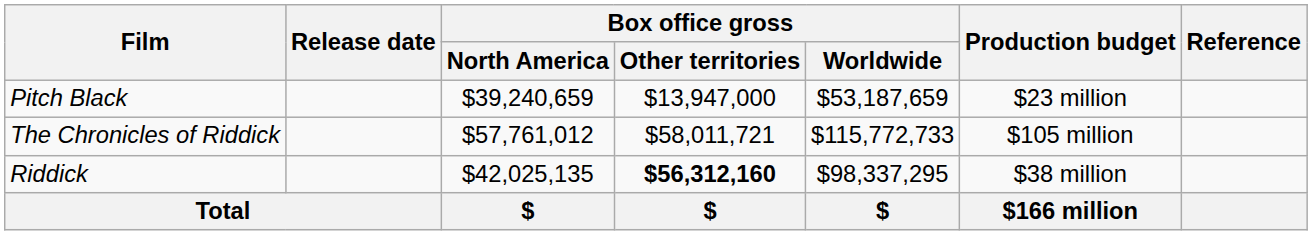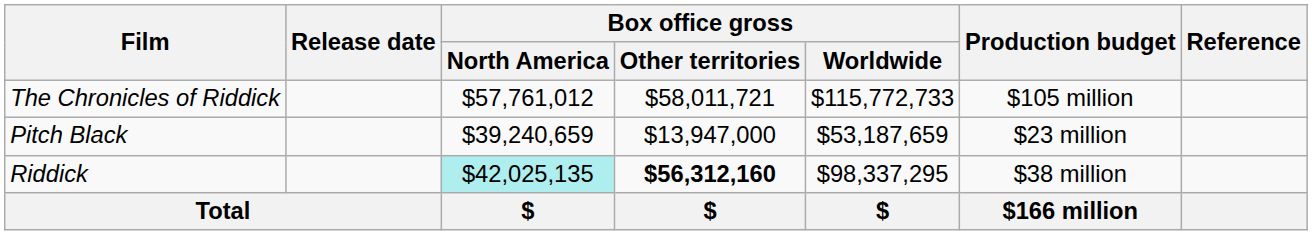 <table class="wikitable plainrowheaders" style="text-align:center;">
 <tr>
 <th rowspan="2">Film</th>
 <th rowspan="2">Release date</th>
 <th colspan="3">Box office gross</th>
 <th rowspan="2">Production budget</th>
 <th rowspan="2">Reference</th>
 </tr>
 <tr>
 <th>North America</th>
 <th>Other territories</th>
 <th>Worldwide</th>
 </tr>
 <tr>
+<td style="text-align:left"><em>The Chronicles of Riddick</em></td>
+<td></td>
+<td>$57,761,012</td>
+<td>$58,011,721</td>
+<td>$115,772,733</td>
+<td>$105 million</td>
+<td></td>
+</tr>
+<tr>
 <td style="text-align:left"><em>Pitch Black</em></td>
 <td></td>
 <td>$39,240,659</td>
 <td>$13,947,000</td>
 <td>$53,187,659</td>
 <td>$23 million</td>
 <td></td>
 </tr>
 <tr>
-<td style="text-align:left"><em>The Chronicles of Riddick</em></td>
-<td></td>
-<td>$57,761,012</td>
-<td>$58,011,721</td>
-<td>$115,772,733</td>
-<td>$105 million</td>
-<td></td>
-</tr>
-<tr>
 <td style="text-align:left"><em>Riddick</em></td>
 <td></td>
-<td>$42,025,135</td>
+<td style="background: paleturquoise;">$42,025,135</td>
 <td><strong>$56,312,160</strong></td>
 <td>$98,337,295</td>
 <td>$38 million</td>
 <td></td>
 </tr>
 <tr>
 <th colspan="2">Total</th>
 <th>$</th>
 <th>$</th>
 <th>$</th>
 <th>$166 million</th>
 <th></th>
 </tr>
 </table>
